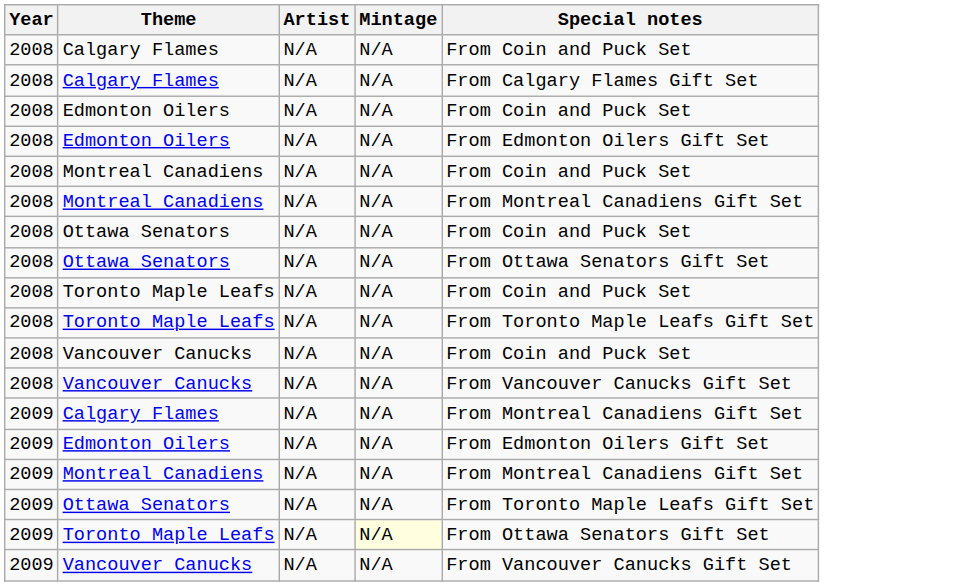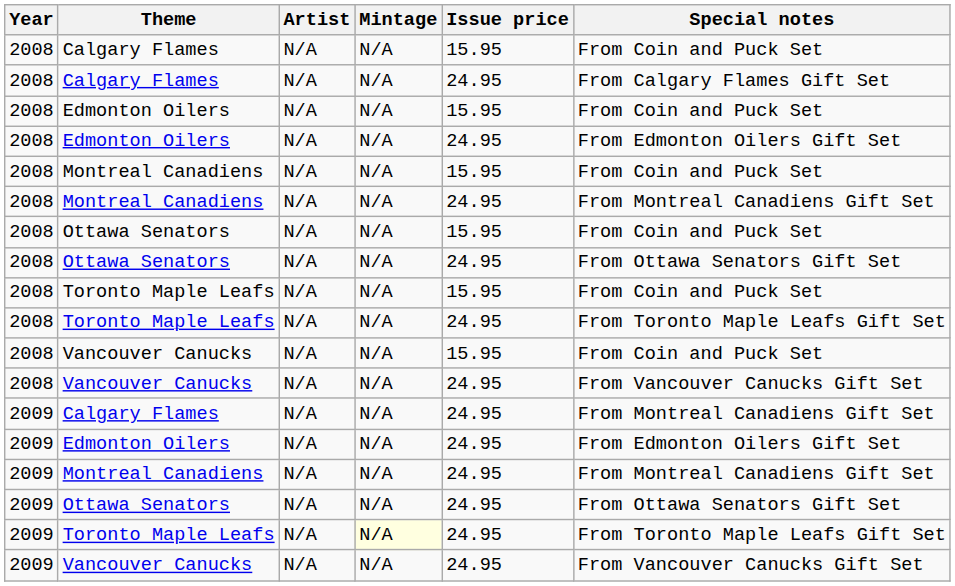 <table class="wikitable">
 <tr>
 <th>Year</th>
 <th>Theme</th>
 <th>Artist</th>
 <th>Mintage</th>
+<th>Issue price</th>
 <th>Special notes</th>
 </tr>
 <tr>
 <td>2008</td>
 <td>Calgary Flames</td>
 <td>N/A</td>
 <td>N/A</td>
+<td>15.95</td>
 <td>From Coin and Puck Set</td>
 </tr>
 <tr>
 <td>2008</td>
 <td><a href='#'>Calgary Flames</a></td>
 <td>N/A</td>
 <td>N/A</td>
+<td>24.95</td>
 <td>From Calgary Flames Gift Set</td>
 </tr>
 <tr>
 <td>2008</td>
 <td>Edmonton Oilers</td>
 <td>N/A</td>
 <td>N/A</td>
+<td>15.95</td>
 <td>From Coin and Puck Set</td>
 </tr>
 <tr>
 <td>2008</td>
 <td><a href='#'>Edmonton Oilers</a></td>
 <td>N/A</td>
 <td>N/A</td>
+<td>24.95</td>
 <td>From Edmonton Oilers Gift Set</td>
 </tr>
 <tr>
 <td>2008</td>
 <td>Montreal Canadiens</td>
 <td>N/A</td>
 <td>N/A</td>
+<td>15.95</td>
 <td>From Coin and Puck Set</td>
 </tr>
 <tr>
 <td>2008</td>
 <td><a href='#'>Montreal Canadiens</a></td>
 <td>N/A</td>
 <td>N/A</td>
+<td>24.95</td>
 <td>From Montreal Canadiens Gift Set</td>
 </tr>
 <tr>
 <td>2008</td>
 <td>Ottawa Senators</td>
 <td>N/A</td>
 <td>N/A</td>
+<td>15.95</td>
 <td>From Coin and Puck Set</td>
 </tr>
 <tr>
 <td>2008</td>
 <td><a href='#'>Ottawa Senators</a></td>
 <td>N/A</td>
 <td>N/A</td>
+<td>24.95</td>
 <td>From Ottawa Senators Gift Set</td>
 </tr>
 <tr>
 <td>2008</td>
 <td>Toronto Maple Leafs</td>
 <td>N/A</td>
 <td>N/A</td>
+<td>15.95</td>
 <td>From Coin and Puck Set</td>
 </tr>
 <tr>
 <td>2008</td>
 <td><a href='#'>Toronto Maple Leafs</a></td>
 <td>N/A</td>
 <td>N/A</td>
+<td>24.95</td>
 <td>From Toronto Maple Leafs Gift Set</td>
 </tr>
 <tr>
 <td>2008</td>
 <td>Vancouver Canucks</td>
 <td>N/A</td>
 <td>N/A</td>
+<td>15.95</td>
 <td>From Coin and Puck Set</td>
 </tr>
 <tr>
 <td>2008</td>
 <td><a href='#'>Vancouver Canucks</a></td>
 <td>N/A</td>
 <td>N/A</td>
+<td>24.95</td>
 <td>From Vancouver Canucks Gift Set</td>
 </tr>
 <tr>
 <td>2009</td>
 <td><a href='#'>Calgary Flames</a></td>
 <td>N/A</td>
 <td>N/A</td>
+<td>24.95</td>
 <td>From Montreal Canadiens Gift Set</td>
 </tr>
 <tr>
 <td>2009</td>
 <td><a href='#'>Edmonton Oilers</a></td>
 <td>N/A</td>
 <td>N/A</td>
+<td>24.95</td>
 <td>From Edmonton Oilers Gift Set</td>
 </tr>
 <tr>
 <td>2009</td>
 <td><a href='#'>Montreal Canadiens</a></td>
 <td>N/A</td>
 <td>N/A</td>
+<td>24.95</td>
 <td>From Montreal Canadiens Gift Set</td>
 </tr>
 <tr>
 <td>2009</td>
 <td><a href='#'>Ottawa Senators</a></td>
 <td>N/A</td>
 <td>N/A</td>
-<td>From Toronto Maple Leafs Gift Set</td>
+<td>24.95</td>
+<td>From Ottawa Senators Gift Set</td>
 </tr>
 <tr>
 <td>2009</td>
 <td><a href='#'>Toronto Maple Leafs</a></td>
 <td>N/A</td>
 <td style="background: lightyellow;">N/A</td>
-<td>From Ottawa Senators Gift Set</td>
+<td>24.95</td>
+<td>From Toronto Maple Leafs Gift Set</td>
 </tr>
 <tr>
 <td>2009</td>
 <td><a href='#'>Vancouver Canucks</a></td>
 <td>N/A</td>
 <td>N/A</td>
+<td>24.95</td>
 <td>From Vancouver Canucks Gift Set</td>
 </tr>
 </table>
